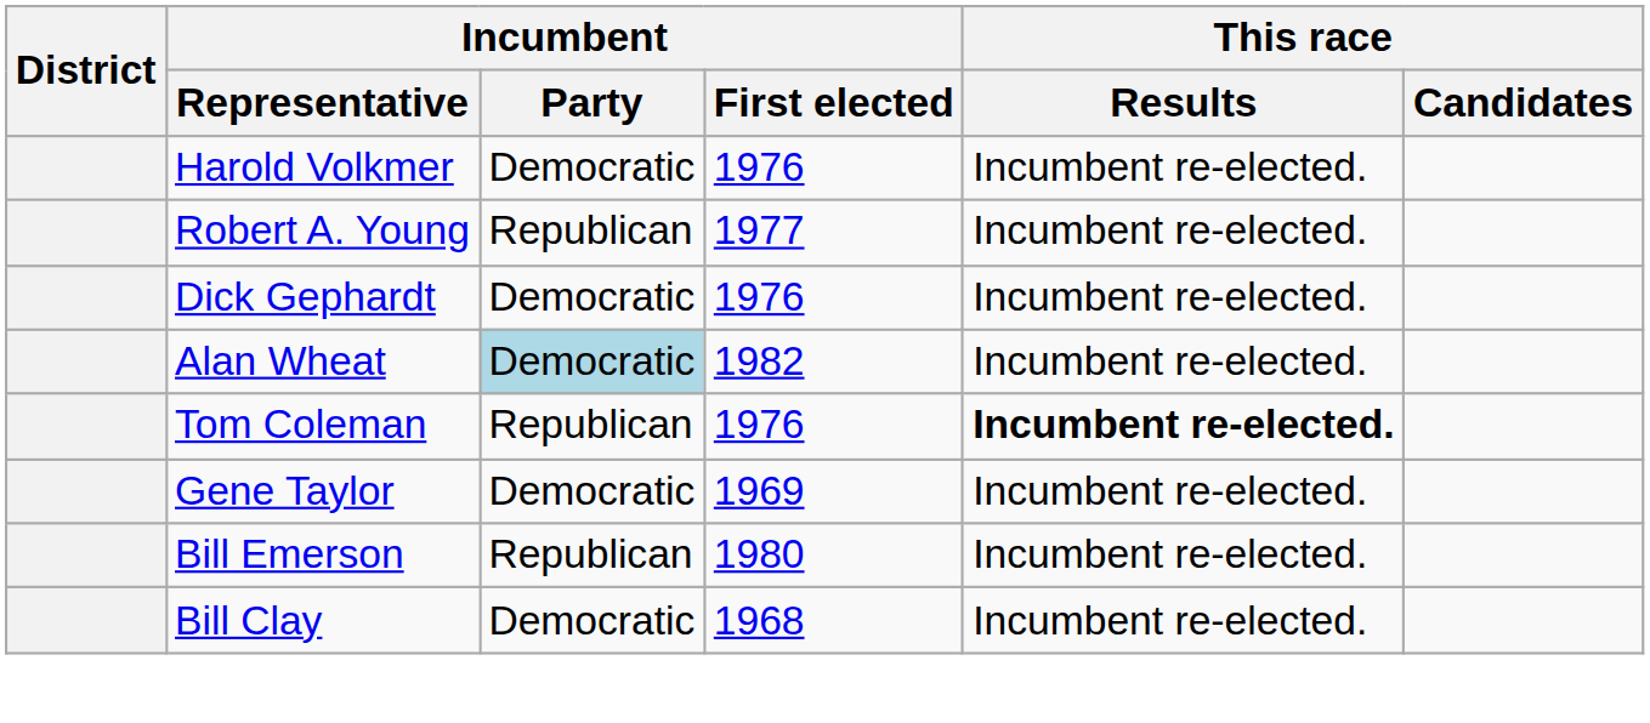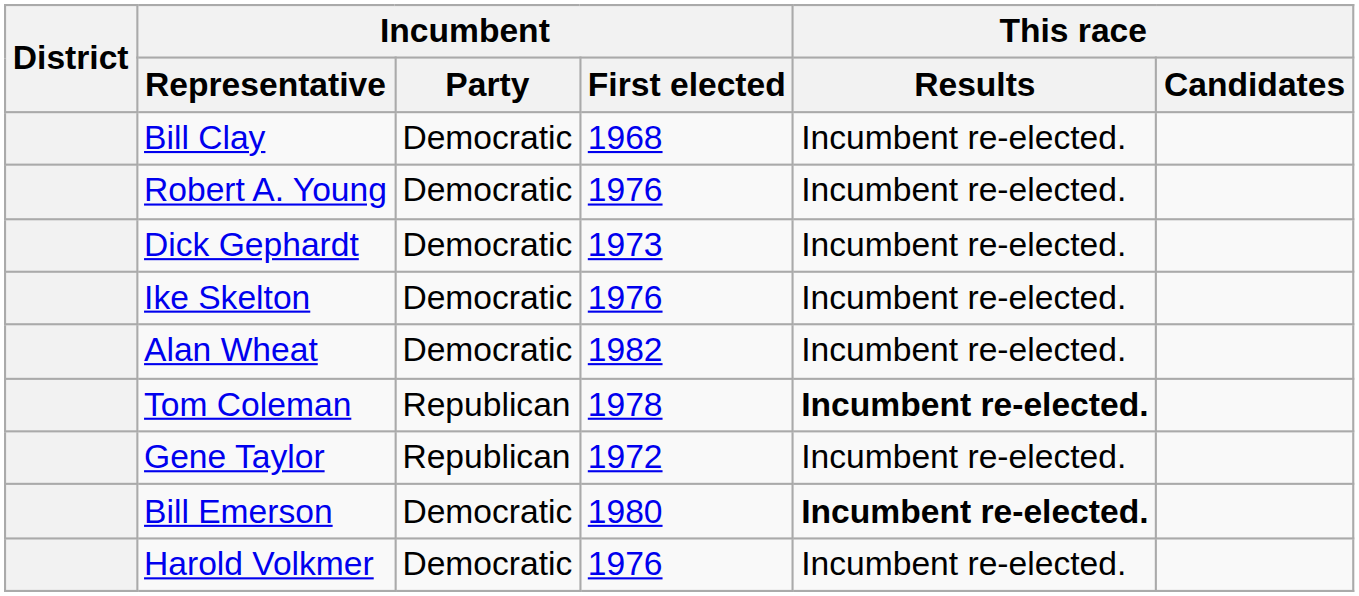 <table class=wikitable>
 <tr>
 <th rowspan=2>District</th>
 <th colspan=3>Incumbent</th>
 <th colspan=2>This race</th>
 </tr>
 <tr>
 <th>Representative</th>
 <th>Party</th>
 <th>First elected</th>
 <th>Results</th>
 <th>Candidates</th>
 </tr>
 <tr>
 <th></th>
-<td><a href='#'>Harold Volkmer</a></td>
+<td><a href='#'>Bill Clay</a></td>
+<td>Democratic</td>
+<td><a href='#'>1968</a></td>
+<td>Incumbent re-elected.</td>
+<td nowrap></td>
+</tr>
+<tr>
+<th></th>
+<td><a href='#'>Robert A. Young</a></td>
 <td>Democratic</td>
 <td><a href='#'>1976</a></td>
 <td>Incumbent re-elected.</td>
 <td nowrap></td>
 </tr>
 <tr>
 <th></th>
-<td><a href='#'>Robert A. Young</a></td>
-<td>Republican</td>
-<td><a href='#'>1977</a></td>
+<td><a href='#'>Dick Gephardt</a></td>
+<td>Democratic</td>
+<td><a href='#'>1973</a></td>
 <td>Incumbent re-elected.</td>
 <td nowrap></td>
 </tr>
 <tr>
 <th></th>
-<td><a href='#'>Dick Gephardt</a></td>
+<td><a href='#'>Ike Skelton</a></td>
 <td>Democratic</td>
 <td><a href='#'>1976</a></td>
 <td>Incumbent re-elected.</td>
 <td nowrap></td>
 </tr>
 <tr>
 <th></th>
 <td><a href='#'>Alan Wheat</a></td>
-<td style="background: lightblue;">Democratic</td>
+<td>Democratic</td>
 <td><a href='#'>1982</a></td>
 <td>Incumbent re-elected.</td>
 <td nowrap></td>
 </tr>
 <tr>
 <th></th>
 <td><a href='#'>Tom Coleman</a></td>
 <td>Republican</td>
-<td><a href='#'>1976</a></td>
+<td><a href='#'>1978</a></td>
 <td><strong>Incumbent re-elected.</strong></td>
 <td nowrap></td>
 </tr>
 <tr>
 <th></th>
 <td><a href='#'>Gene Taylor</a></td>
-<td>Democratic</td>
-<td><a href='#'>1969</a></td>
+<td>Republican</td>
+<td><a href='#'>1972</a></td>
 <td>Incumbent re-elected.</td>
 <td nowrap></td>
 </tr>
 <tr>
 <th></th>
 <td><a href='#'>Bill Emerson</a></td>
-<td>Republican</td>
+<td>Democratic</td>
 <td><a href='#'>1980</a></td>
-<td>Incumbent re-elected.</td>
+<td><strong>Incumbent re-elected.</strong></td>
 <td nowrap></td>
 </tr>
 <tr>
 <th></th>
-<td><a href='#'>Bill Clay</a></td>
+<td><a href='#'>Harold Volkmer</a></td>
 <td>Democratic</td>
-<td><a href='#'>1968</a></td>
+<td><a href='#'>1976</a></td>
 <td>Incumbent re-elected.</td>
 <td nowrap></td>
 </tr>
 </table>
